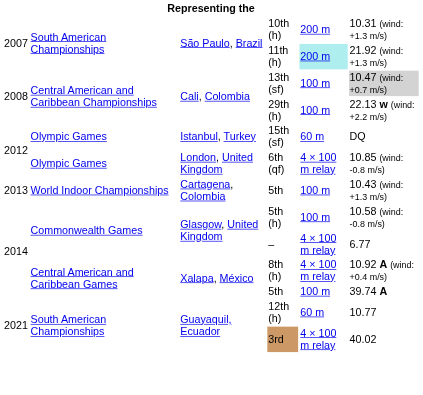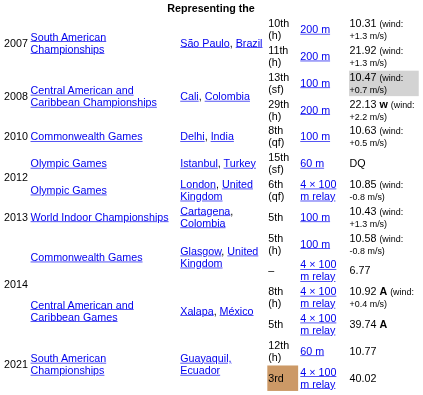 <table>
 <tr>
 <th colspan="6">Representing the </th>
 </tr>
 <tr>
 <td rowspan=2>2007</td>
 <td rowspan=2><a href='#'>South American Championships</a></td>
 <td rowspan=2><a href='#'>São Paulo</a>, <a href='#'>Brazil</a></td>
 <td>10th (h)</td>
 <td><a href='#'>200 m</a></td>
 <td>10.31 <small>(wind: +1.3 m/s)</small></td>
 </tr>
 <tr>
 <td>11th (h)</td>
-<td style="background: paleturquoise;"><a href='#'>200 m</a></td>
+<td><a href='#'>200 m</a></td>
 <td>21.92 <small>(wind: +1.3 m/s)</small></td>
 </tr>
 <tr>
 <td rowspan=2>2008</td>
 <td rowspan=2><a href='#'>Central American and Caribbean Championships</a></td>
 <td rowspan=2><a href='#'>Cali</a>, <a href='#'>Colombia</a></td>
 <td>13th (sf)</td>
 <td><a href='#'>100 m</a></td>
 <td style="background: lightgrey;">10.47 <small>(wind: +0.7 m/s)</small></td>
 </tr>
 <tr>
 <td>29th (h)</td>
+<td><a href='#'>200 m</a></td>
+<td>22.13 <strong>w</strong> <small>(wind: +2.2 m/s)</small></td>
+</tr>
+<tr>
+<td>2010</td>
+<td><a href='#'>Commonwealth Games</a></td>
+<td><a href='#'>Delhi</a>, <a href='#'>India</a></td>
+<td>8th (qf)</td>
 <td><a href='#'>100 m</a></td>
-<td>22.13 <strong>w</strong> <small>(wind: +2.2 m/s)</small></td>
+<td>10.63 <small>(wind: +0.5 m/s)</small></td>
 </tr>
 <tr>
 <td rowspan=2>2012</td>
 <td><a href='#'>Olympic Games</a></td>
 <td><a href='#'>Istanbul</a>, <a href='#'>Turkey</a></td>
 <td>15th (sf)</td>
 <td><a href='#'>60 m</a></td>
 <td>DQ</td>
 </tr>
 <tr>
 <td><a href='#'>Olympic Games</a></td>
 <td><a href='#'>London</a>, <a href='#'>United Kingdom</a></td>
 <td>6th (qf)</td>
 <td><a href='#'>4 × 100 m relay</a></td>
 <td>10.85 <small>(wind: -0.8 m/s)</small></td>
 </tr>
 <tr>
 <td>2013</td>
 <td><a href='#'>World Indoor Championships</a></td>
 <td><a href='#'>Cartagena</a>, <a href='#'>Colombia</a></td>
 <td>5th</td>
 <td><a href='#'>100 m</a></td>
 <td>10.43 <small>(wind: +1.3 m/s)</small></td>
 </tr>
 <tr>
 <td rowspan=4>2014</td>
 <td rowspan=2><a href='#'>Commonwealth Games</a></td>
 <td rowspan=2><a href='#'>Glasgow</a>, <a href='#'>United Kingdom</a></td>
 <td>5th (h)</td>
 <td><a href='#'>100 m</a></td>
 <td>10.58 <small>(wind: -0.8 m/s)</small></td>
 </tr>
 <tr>
 <td>–</td>
 <td><a href='#'>4 × 100 m relay</a></td>
 <td>6.77</td>
 </tr>
 <tr>
 <td rowspan=2><a href='#'>Central American and Caribbean Games</a></td>
 <td rowspan=2><a href='#'>Xalapa</a>, <a href='#'>México</a></td>
 <td>8th (h)</td>
 <td><a href='#'>4 × 100 m relay</a></td>
 <td>10.92  <strong>A</strong> <small>(wind: +0.4 m/s)</small></td>
 </tr>
 <tr>
 <td>5th</td>
-<td><a href='#'>100 m</a></td>
+<td><a href='#'>4 × 100 m relay</a></td>
 <td>39.74 <strong>A</strong></td>
 </tr>
 <tr>
 <td rowspan=2>2021</td>
 <td rowspan=2><a href='#'>South American Championships</a></td>
 <td rowspan=2><a href='#'>Guayaquil, Ecuador</a></td>
 <td>12th (h)</td>
 <td><a href='#'>60 m</a></td>
 <td>10.77</td>
 </tr>
 <tr>
 <td bgcolor=cc9966>3rd</td>
 <td><a href='#'>4 × 100 m relay</a></td>
 <td>40.02</td>
 </tr>
 </table>
